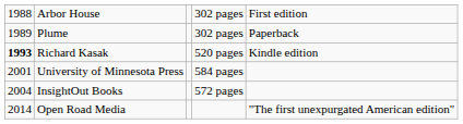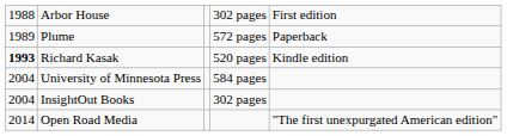 <table class="wikitable">
 <tr>
 <td>1988</td>
 <td>Arbor House</td>
 <td></td>
 <td>302 pages</td>
 <td>First edition</td>
 </tr>
 <tr>
 <td>1989</td>
 <td>Plume</td>
 <td></td>
-<td>302 pages</td>
+<td>572 pages</td>
 <td>Paperback</td>
 </tr>
 <tr>
 <td><strong>1993</strong></td>
 <td>Richard Kasak</td>
 <td></td>
 <td>520 pages</td>
 <td>Kindle edition</td>
 </tr>
 <tr>
-<td>2001</td>
+<td>2004</td>
 <td>University of Minnesota Press</td>
 <td></td>
 <td>584 pages</td>
 <td></td>
 </tr>
 <tr>
 <td>2004</td>
 <td>InsightOut Books</td>
 <td></td>
-<td>572 pages</td>
+<td>302 pages</td>
 <td></td>
 </tr>
 <tr>
 <td>2014</td>
 <td>Open Road Media</td>
 <td></td>
 <td></td>
 <td>"The first unexpurgated American edition"</td>
 </tr>
 </table>
